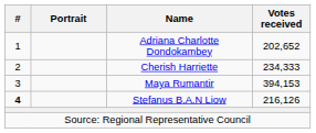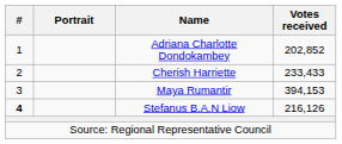 <table class="wikitable sortable" style="text-align:center; font-size: 0.9em;">
 <tr>
 <th width="30">#</th>
 <th width="100">Portrait</th>
 <th width="200">Name</th>
 <th width="75">Votes received</th>
 </tr>
 <tr>
 <td>1</td>
 <td></td>
 <td><a href='#'>Adriana Charlotte Dondokambey</a></td>
-<td>202,652</td>
+<td>202,852</td>
 </tr>
 <tr>
 <td>2</td>
 <td></td>
 <td><a href='#'>Cherish Harriette</a></td>
-<td>234,333</td>
+<td>233,433</td>
 </tr>
 <tr>
 <td>3</td>
 <td></td>
 <td><a href='#'>Maya Rumantir</a></td>
 <td>394,153</td>
 </tr>
 <tr>
 <td><strong>4</strong></td>
 <td></td>
 <td><a href='#'>Stefanus B.A.N Liow</a></td>
 <td>216,126</td>
 </tr>
 <tr>
 <th colspan="8"></th>
 </tr>
 <tr>
 <td colspan="8">Source: Regional Representative Council</td>
 </tr>
 </table>
